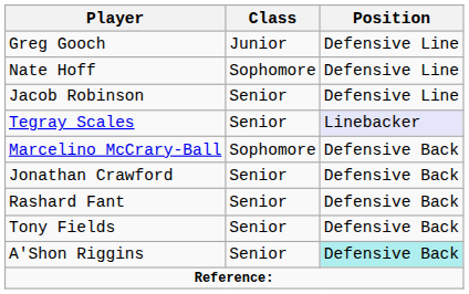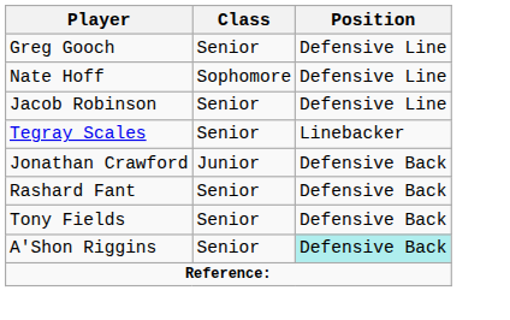 <table class="wikitable">
 <tr ;>
 <th>Player</th>
 <th>Class</th>
 <th>Position</th>
 </tr>
 <tr>
 <td>Greg Gooch</td>
-<td>Junior</td>
+<td>Senior</td>
 <td>Defensive Line</td>
 </tr>
 <tr>
 <td>Nate Hoff</td>
 <td>Sophomore</td>
 <td>Defensive Line</td>
 </tr>
 <tr>
 <td>Jacob Robinson</td>
 <td>Senior</td>
 <td>Defensive Line</td>
 </tr>
 <tr>
 <td><a href='#'>Tegray Scales</a></td>
 <td>Senior</td>
-<td style="background: lavender;">Linebacker</td>
-</tr>
-<tr>
-<td><a href='#'>Marcelino McCrary-Ball</a></td>
-<td>Sophomore</td>
-<td>Defensive Back</td>
+<td>Linebacker</td>
 </tr>
 <tr>
 <td>Jonathan Crawford</td>
-<td>Senior</td>
+<td>Junior</td>
 <td>Defensive Back</td>
 </tr>
 <tr>
 <td>Rashard Fant</td>
 <td>Senior</td>
 <td>Defensive Back</td>
 </tr>
 <tr>
 <td>Tony Fields</td>
 <td>Senior</td>
 <td>Defensive Back</td>
 </tr>
 <tr>
 <td>A'Shon Riggins</td>
 <td>Senior</td>
 <td style="background: paleturquoise;">Defensive Back</td>
 </tr>
 <tr>
 <td colspan="3"  style="font-size:8pt; text-align:center;"><strong>Reference:</strong></td>
 </tr>
 </table>
